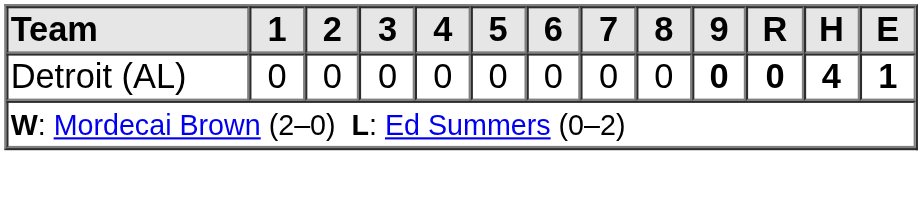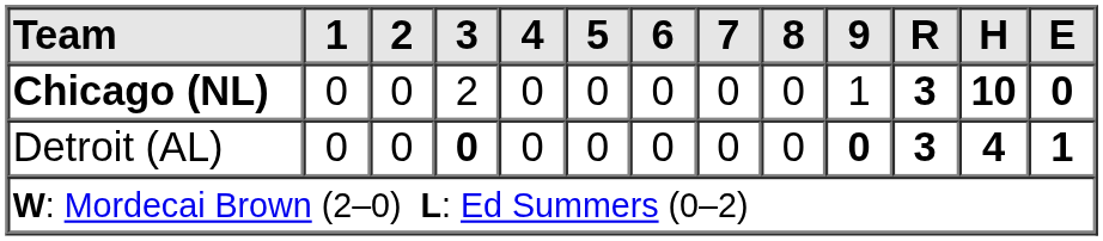 <table border=1 cellspacing=0 width=425 style="margin-left:3em;">
 <tr style="text-align:center; background-color:#e6e6e6;">
 <th align=left width=125>Team</th>
 <th width=25>1</th>
 <th width=25>2</th>
 <th width=25>3</th>
 <th width=25>4</th>
 <th width=25>5</th>
 <th width=25>6</th>
 <th width=25>7</th>
 <th width=25>8</th>
 <th width=25>9</th>
 <th width=25>R</th>
 <th width=25>H</th>
 <th width=25>E</th>
 </tr>
 <tr style="text-align:center;">
+<td align=left><strong>Chicago (NL)</strong></td>
+<td>0</td>
+<td>0</td>
+<td>2</td>
+<td>0</td>
+<td>0</td>
+<td>0</td>
+<td>0</td>
+<td>0</td>
+<td>1</td>
+<td><strong>3</strong></td>
+<td><strong>10</strong></td>
+<td><strong>0</strong></td>
+</tr>
+<tr style="text-align:center;">
 <td align=left>Detroit (AL)</td>
 <td>0</td>
 <td>0</td>
-<td>0</td>
+<td><strong>0</strong></td>
 <td>0</td>
 <td>0</td>
 <td>0</td>
 <td>0</td>
 <td>0</td>
 <td><strong>0</strong></td>
-<td><strong>0</strong></td>
+<td><strong>3</strong></td>
 <td><strong>4</strong></td>
 <td><strong>1</strong></td>
 </tr>
 <tr style="text-align:left;">
 <td colspan=13><small><strong>W</strong>: <a href='#'>Mordecai Brown</a> (2–0)  <strong>L</strong>: <a href='#'>Ed Summers</a> (0–2)</small></td>
 </tr>
 </table>
